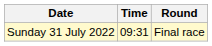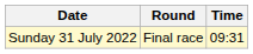 <table class="wikitable">
 <tr>
 <th>Date</th>
+<th>Round</th>
 <th>Time</th>
-<th>Round</th>
 </tr>
 <tr>
 <td style=background:lemonchiffon>Sunday 31 July 2022</td>
+<td style=background:lemonchiffon>Final race</td>
 <td style="background:lemonchiffon">09:31</td>
-<td style=background:lemonchiffon>Final race</td>
 </tr>
 </table>
